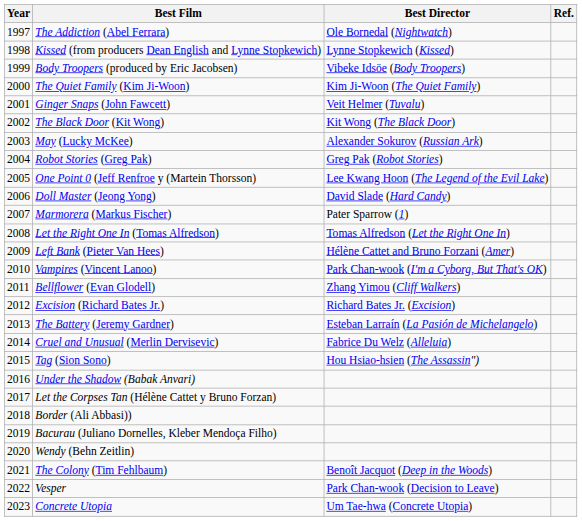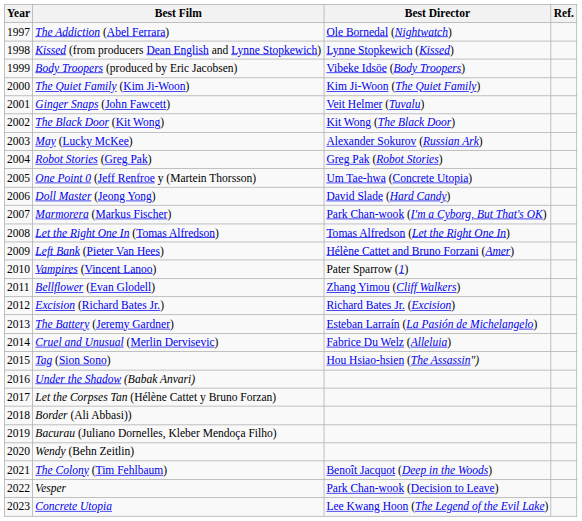 <table class="wikitable">
 <tr>
 <th>Year</th>
 <th>Best Film</th>
 <th>Best Director</th>
 <th>Ref.</th>
 </tr>
 <tr>
 <td>1997</td>
 <td><em><a href='#'>The Addiction</a></em> (<a href='#'>Abel Ferrara</a>)</td>
 <td><a href='#'>Ole Bornedal</a> (<em><a href='#'>Nightwatch</a></em>) </td>
 <td></td>
 </tr>
 <tr>
 <td>1998</td>
 <td><em><a href='#'>Kissed</a></em> (from producers <a href='#'>Dean English</a> and <a href='#'>Lynne Stopkewich</a>)</td>
 <td><a href='#'>Lynne Stopkewich</a> (<em><a href='#'>Kissed</a></em>) </td>
 <td></td>
 </tr>
 <tr>
 <td>1999</td>
 <td><em><a href='#'>Body Troopers</a></em> (produced by Eric Jacobsen)</td>
 <td><a href='#'>Vibeke Idsöe</a> (<em><a href='#'>Body Troopers</a></em>) </td>
 <td></td>
 </tr>
 <tr>
 <td>2000</td>
 <td><em><a href='#'>The Quiet Family</a></em> (<a href='#'>Kim Ji-Woon</a>)</td>
 <td><a href='#'>Kim Ji-Woon</a> (<em><a href='#'>The Quiet Family</a></em>) </td>
 <td></td>
 </tr>
 <tr>
 <td>2001</td>
 <td><em><a href='#'>Ginger Snaps</a></em> (<a href='#'>John Fawcett</a>)</td>
 <td><a href='#'>Veit Helmer</a> (<em><a href='#'>Tuvalu</a></em>) </td>
 <td></td>
 </tr>
 <tr>
 <td>2002</td>
 <td><em><a href='#'>The Black Door</a></em> (<a href='#'>Kit Wong</a>)</td>
 <td><a href='#'>Kit Wong</a> (<em><a href='#'>The Black Door</a></em>) </td>
 <td></td>
 </tr>
 <tr>
 <td>2003</td>
 <td><em><a href='#'>May</a></em> (<a href='#'>Lucky McKee</a>)</td>
 <td><a href='#'>Alexander Sokurov</a> (<em><a href='#'>Russian Ark</a></em>) </td>
 <td></td>
 </tr>
 <tr>
 <td>2004</td>
 <td><em><a href='#'>Robot Stories</a></em> (<a href='#'>Greg Pak</a>)</td>
 <td><a href='#'>Greg Pak</a> (<em><a href='#'>Robot Stories</a></em>) </td>
 <td></td>
 </tr>
 <tr>
 <td>2005</td>
 <td><em><a href='#'>One Point 0</a></em> (<a href='#'>Jeff Renfroe</a> y (Martein Thorsson)</td>
-<td><a href='#'>Lee Kwang Hoon</a> (<em><a href='#'>The Legend of the Evil Lake</a></em>) </td>
+<td><a href='#'>Um Tae-hwa</a> (<a href='#'>Concrete Utopia</a>) </td>
 <td></td>
 </tr>
 <tr>
 <td>2006</td>
 <td><em><a href='#'>Doll Master</a></em> (<a href='#'>Jeong Yong</a>)</td>
 <td><a href='#'>David Slade</a> (<em><a href='#'>Hard Candy</a></em>) </td>
 <td></td>
 </tr>
 <tr>
 <td>2007</td>
 <td><em><a href='#'>Marmorera</a></em> (<a href='#'>Markus Fischer</a>)</td>
-<td>Pater Sparrow (<em><a href='#'>1</a></em>) </td>
+<td><a href='#'>Park Chan-wook</a> (<em><a href='#'>I'm a Cyborg, But That's OK</a></em>) </td>
 <td></td>
 </tr>
 <tr>
 <td>2008</td>
 <td><em><a href='#'>Let the Right One In</a></em> (<a href='#'>Tomas Alfredson</a>)</td>
 <td><a href='#'>Tomas Alfredson</a> (<em><a href='#'>Let the Right One In</a></em>) </td>
 <td></td>
 </tr>
 <tr>
 <td>2009</td>
 <td><em><a href='#'>Left Bank</a></em> (<a href='#'>Pieter Van Hees</a>)</td>
 <td><a href='#'>Hélène Cattet and Bruno Forzani</a> (<em><a href='#'>Amer</a></em>) </td>
 <td></td>
 </tr>
 <tr>
 <td>2010</td>
 <td><em><a href='#'>Vampires</a></em> (<a href='#'>Vincent Lanoo</a>)</td>
-<td><a href='#'>Park Chan-wook</a> (<em><a href='#'>I'm a Cyborg, But That's OK</a></em>) </td>
+<td>Pater Sparrow (<em><a href='#'>1</a></em>) </td>
 <td></td>
 </tr>
 <tr>
 <td>2011</td>
 <td><em><a href='#'>Bellflower</a></em> (<a href='#'>Evan Glodell</a>)</td>
 <td><a href='#'>Zhang Yimou</a> (<em><a href='#'>Cliff Walkers</a></em>)</td>
 <td></td>
 </tr>
 <tr>
 <td>2012</td>
 <td><em><a href='#'>Excision</a></em> (<a href='#'>Richard Bates Jr.</a>)</td>
 <td><a href='#'>Richard Bates Jr.</a> (<em><a href='#'>Excision</a></em>) </td>
 <td></td>
 </tr>
 <tr>
 <td>2013</td>
 <td><em><a href='#'>The Battery</a></em> (<a href='#'>Jeremy Gardner</a>)</td>
 <td><a href='#'>Esteban Larraín</a> (<em><a href='#'>La Pasión de Michelangelo</a></em>) </td>
 <td></td>
 </tr>
 <tr>
 <td>2014</td>
 <td><em><a href='#'>Cruel and Unusual</a></em> (<a href='#'>Merlin Dervisevic</a>)</td>
 <td><a href='#'>Fabrice Du Welz</a> (<em><a href='#'>Alleluia</a></em>) </td>
 <td></td>
 </tr>
 <tr>
 <td>2015</td>
 <td><em><a href='#'>Tag</a></em> (<a href='#'>Sion Sono</a>)</td>
 <td><a href='#'>Hou Hsiao-hsien</a> (<em><a href='#'>The Assassin</a>") </em></td>
 <td></td>
 </tr>
 <tr>
 <td>2016</td>
 <td><em><a href='#'>Under the Shadow</a> (Babak Anvari)</em></td>
 <td></td>
 <td></td>
 </tr>
 <tr>
 <td>2017</td>
 <td><em>Let the Corpses Tan</em> (Hélène Cattet y Bruno Forzan)</td>
 <td></td>
 <td></td>
 </tr>
 <tr>
 <td>2018</td>
 <td><em>Border</em> (Ali Abbasi))</td>
 <td></td>
 <td></td>
 </tr>
 <tr>
 <td>2019</td>
 <td><em>Bacurau</em> (Juliano Dornelles, Kleber Mendoça Filho)</td>
 <td></td>
 <td></td>
 </tr>
 <tr>
 <td>2020</td>
 <td><em>Wendy</em> (Behn Zeitlin)</td>
 <td></td>
 <td></td>
 </tr>
 <tr>
 <td>2021</td>
 <td><em><a href='#'>The Colony</a></em> (<a href='#'>Tim Fehlbaum</a>)</td>
 <td><a href='#'>Benoît Jacquot</a> (<em><a href='#'>Deep in the Woods</a></em>) </td>
 <td></td>
 </tr>
 <tr>
 <td>2022</td>
 <td><em>Vesper</em></td>
 <td><a href='#'>Park Chan-wook</a> (<a href='#'>Decision to Leave</a>) </td>
 <td></td>
 </tr>
 <tr>
 <td>2023</td>
 <td><em><a href='#'>Concrete Utopia</a></em></td>
-<td><a href='#'>Um Tae-hwa</a> (<a href='#'>Concrete Utopia</a>) </td>
+<td><a href='#'>Lee Kwang Hoon</a> (<em><a href='#'>The Legend of the Evil Lake</a></em>) </td>
 <td></td>
 </tr>
 </table>
